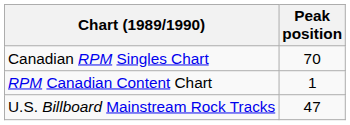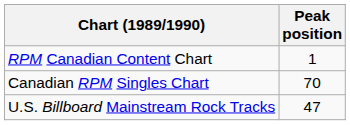 <table class="wikitable">
 <tr>
 <th>Chart (1989/1990)</th>
 <th>Peak<br>position</th>
 </tr>
 <tr>
+<td align="left"><a href='#'><em>RPM</em></a> <a href='#'>Canadian Content</a> Chart</td>
+<td align="center">1</td>
+</tr>
+<tr>
 <td align="left">Canadian <em><a href='#'>RPM</a></em> <a href='#'>Singles Chart</a></td>
 <td align="center">70</td>
-</tr>
-<tr>
-<td align="left"><a href='#'><em>RPM</em></a> <a href='#'>Canadian Content</a> Chart</td>
-<td align="center">1</td>
 </tr>
 <tr>
 <td align="left">U.S. <em>Billboard</em> <a href='#'>Mainstream Rock Tracks</a></td>
 <td align="center">47</td>
 </tr>
 </table>
